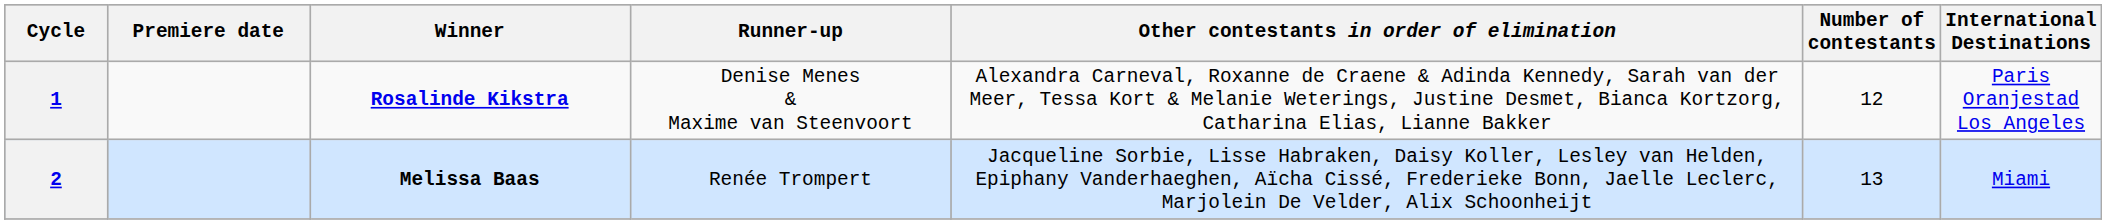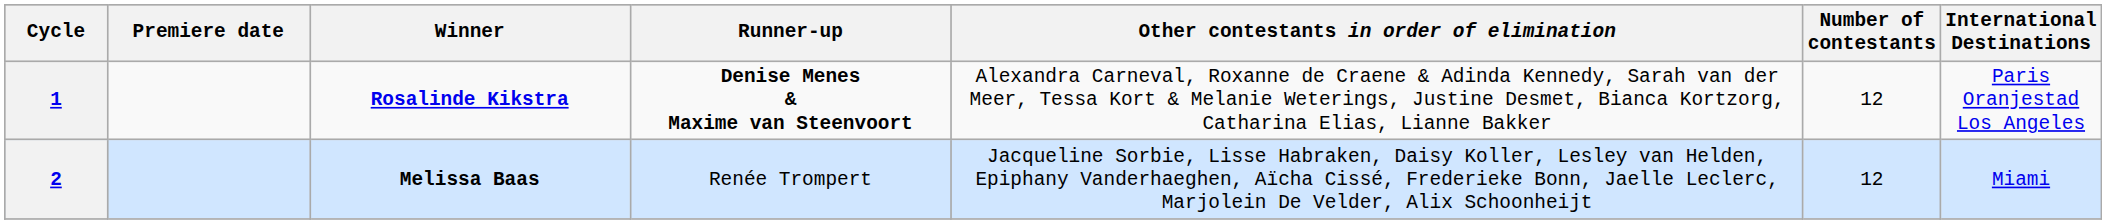 <table class="wikitable" style="font-size:90%; width:100%; text-align: center;">
 <tr>
 <th style="width:5%;">Cycle</th>
 <th style="width:10%;">Premiere date</th>
 <th width=16%>Winner</th>
 <th width=16%>Runner-up</th>
 <th style="width:43%;">Other contestants <em>in order of elimination</em></th>
 <th style="width:3%;">Number of contestants</th>
 <th style="width:8%;">International Destinations</th>
 </tr>
 <tr>
 <th><a href='#'>1</a></th>
 <td></td>
 <td><strong><a href='#'>Rosalinde Kikstra</a></strong></td>
-<td>Denise Menes<br>&<br>Maxime van Steenvoort</td>
+<td><strong>Denise Menes<br>&<br>Maxime van Steenvoort</strong></td>
 <td>Alexandra Carneval, Roxanne de Craene & Adinda Kennedy, Sarah van der Meer, Tessa Kort & Melanie Weterings, Justine Desmet, Bianca Kortzorg, Catharina Elias, Lianne Bakker</td>
 <td>12</td>
 <td><a href='#'>Paris</a><br><a href='#'>Oranjestad</a><br><a href='#'>Los Angeles</a></td>
 </tr>
 <tr style="background: #D0E6FF;">
 <th><a href='#'>2</a></th>
 <td></td>
 <td><strong>Melissa Baas</strong></td>
 <td>Renée Trompert</td>
 <td>Jacqueline Sorbie, Lisse Habraken, Daisy Koller, Lesley van Helden, Epiphany Vanderhaeghen, Aïcha Cissé, Frederieke Bonn, Jaelle Leclerc, Marjolein De Velder, Alix Schoonheijt</td>
-<td>13</td>
+<td>12</td>
 <td><a href='#'>Miami</a></td>
 </tr>
 </table>
